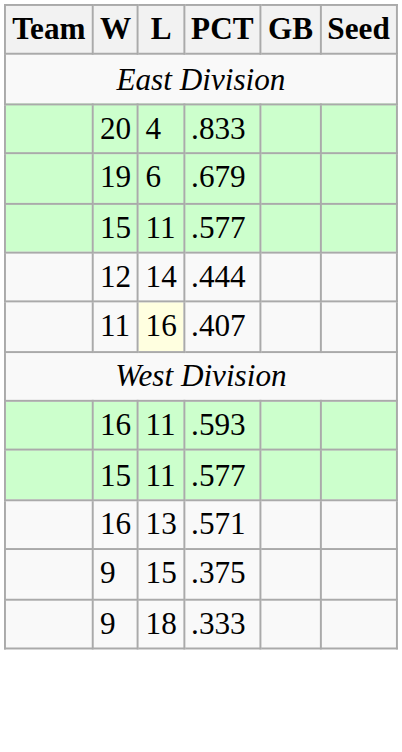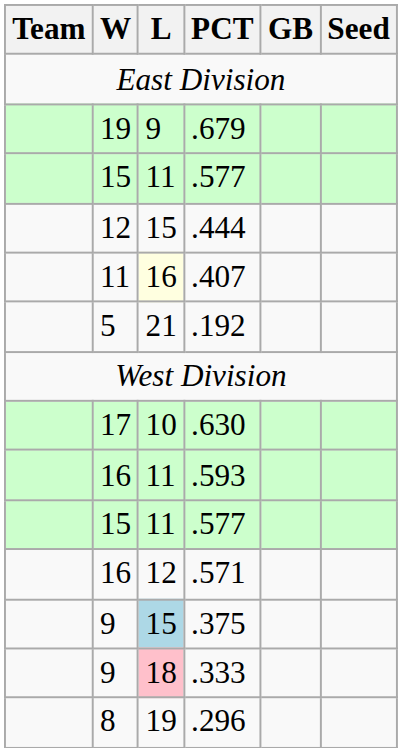 <table class=wikitable>
 <tr>
 <th>Team</th>
 <th>W</th>
 <th>L</th>
 <th>PCT</th>
 <th>GB</th>
 <th>Seed</th>
 </tr>
 <tr>
 <td colspan=6 align=center><em>East Division</em></td>
 </tr>
 <tr bgcolor=#ccffcc>
 <td></td>
-<td>20</td>
-<td>4</td>
-<td>.833</td>
-<td></td>
-<td></td>
-</tr>
-<tr bgcolor=#ccffcc>
-<td></td>
 <td>19</td>
-<td>6</td>
+<td>9</td>
 <td>.679</td>
 <td></td>
 <td></td>
 </tr>
 <tr bgcolor=#ccffcc>
 <td></td>
 <td>15</td>
 <td>11</td>
 <td>.577</td>
 <td></td>
 <td></td>
 </tr>
 <tr>
 <td></td>
 <td>12</td>
-<td>14</td>
+<td>15</td>
 <td>.444</td>
 <td></td>
 <td></td>
 </tr>
 <tr>
 <td></td>
 <td>11</td>
 <td style="background: lightyellow;">16</td>
 <td>.407</td>
 <td></td>
 <td></td>
 </tr>
 <tr>
+<td></td>
+<td>5</td>
+<td>21</td>
+<td>.192</td>
+<td></td>
+<td></td>
+</tr>
+<tr>
 <td colspan=6 align=center><em>West Division</em></td>
+</tr>
+<tr bgcolor=#ccffcc>
+<td></td>
+<td>17</td>
+<td>10</td>
+<td>.630</td>
+<td></td>
+<td></td>
 </tr>
 <tr bgcolor=#ccffcc>
 <td></td>
 <td>16</td>
 <td>11</td>
 <td>.593</td>
 <td></td>
 <td></td>
 </tr>
 <tr bgcolor=#ccffcc>
 <td></td>
 <td>15</td>
 <td>11</td>
 <td>.577</td>
 <td></td>
 <td></td>
 </tr>
 <tr>
 <td></td>
 <td>16</td>
-<td>13</td>
+<td>12</td>
 <td>.571</td>
 <td></td>
 <td></td>
 </tr>
 <tr>
 <td></td>
 <td>9</td>
-<td>15</td>
+<td style="background: lightblue;">15</td>
 <td>.375</td>
 <td></td>
 <td></td>
 </tr>
 <tr>
 <td></td>
 <td>9</td>
-<td>18</td>
+<td style="background: pink;">18</td>
 <td>.333</td>
 <td></td>
 <td></td>
 </tr>
+<tr>
+<td></td>
+<td>8</td>
+<td>19</td>
+<td>.296</td>
+<td></td>
+<td></td>
+</tr>
 </table>
